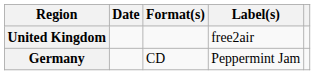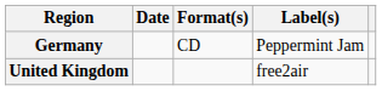 <table class="wikitable plainrowheaders">
 <tr>
 <th scope="col">Region</th>
 <th scope="col">Date</th>
 <th scope="col">Format(s)</th>
 <th scope="col">Label(s)</th>
 <th scope="col"></th>
 </tr>
 <tr>
+<th scope="row">Germany</th>
+<td></td>
+<td>CD</td>
+<td>Peppermint Jam</td>
+<td></td>
+</tr>
+<tr>
 <th scope="row">United Kingdom</th>
 <td></td>
 <td></td>
 <td>free2air</td>
 <td></td>
 </tr>
-<tr>
-<th scope="row">Germany</th>
-<td></td>
-<td>CD</td>
-<td>Peppermint Jam</td>
-<td></td>
-</tr>
 </table>
